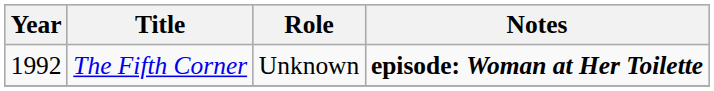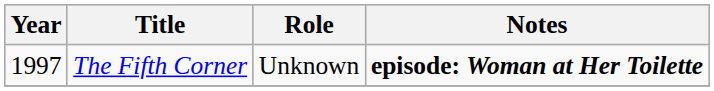 <table class="wikitable">
 <tr>
 <th>Year</th>
 <th>Title</th>
 <th>Role</th>
 <th>Notes</th>
 </tr>
 <tr>
-<td>1992</td>
+<td>1997</td>
 <td><em><a href='#'>The Fifth Corner</a></em></td>
 <td>Unknown</td>
 <td><strong>episode: <em>Woman at Her Toilette</em></strong></td>
 </tr>
 <tr>
 </tr>
 </table>
